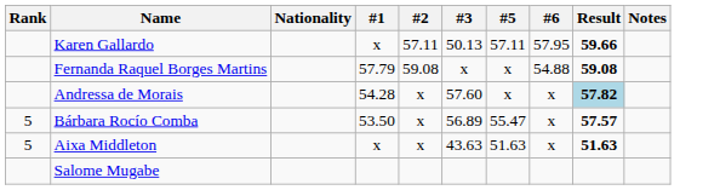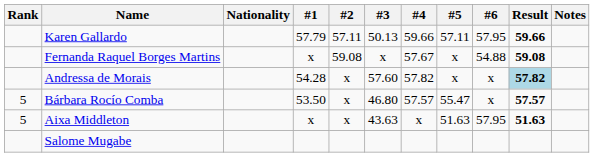 <table class="wikitable sortable" style="text-align:center">
 <tr>
 <th>Rank</th>
 <th>Name</th>
 <th>Nationality</th>
 <th>#1</th>
 <th>#2</th>
 <th>#3</th>
+<th>#4</th>
 <th>#5</th>
 <th>#6</th>
 <th>Result</th>
 <th>Notes</th>
 </tr>
 <tr>
 <td></td>
 <td align=left><a href='#'>Karen Gallardo</a></td>
 <td align=left></td>
-<td>x</td>
+<td>57.79</td>
 <td>57.11</td>
 <td>50.13</td>
+<td>59.66</td>
 <td>57.11</td>
 <td>57.95</td>
 <td><strong>59.66 </strong></td>
 <td></td>
 </tr>
 <tr>
 <td></td>
 <td align=left><a href='#'>Fernanda Raquel Borges Martins</a></td>
 <td align=left></td>
-<td>57.79</td>
+<td>x</td>
 <td>59.08</td>
 <td>x</td>
+<td>57.67</td>
 <td>x</td>
 <td>54.88</td>
 <td><strong>59.08 </strong></td>
 <td></td>
 </tr>
 <tr>
 <td></td>
 <td align=left><a href='#'>Andressa de Morais</a></td>
 <td align=left></td>
 <td>54.28</td>
 <td>x</td>
 <td>57.60</td>
+<td>57.82</td>
 <td>x</td>
 <td>x</td>
 <td style="background: lightblue;"><strong>57.82 </strong></td>
 <td></td>
 </tr>
 <tr>
 <td>5</td>
 <td align=left><a href='#'>Bárbara Rocío Comba</a></td>
 <td align=left></td>
 <td>53.50</td>
 <td>x</td>
-<td>56.89</td>
+<td>46.80</td>
+<td>57.57</td>
 <td>55.47</td>
 <td>x</td>
 <td><strong>57.57 </strong></td>
 <td></td>
 </tr>
 <tr>
 <td>5</td>
 <td align=left><a href='#'>Aixa Middleton</a></td>
 <td align=left></td>
 <td>x</td>
 <td>x</td>
 <td>43.63</td>
+<td>x</td>
 <td>51.63</td>
-<td>x</td>
+<td>57.95</td>
 <td><strong>51.63 </strong></td>
 <td></td>
 </tr>
 <tr>
 <td></td>
 <td align=left><a href='#'>Salome Mugabe</a></td>
 <td align=left></td>
 <td></td>
 <td></td>
 <td></td>
 <td></td>
 <td></td>
+<td></td>
 <td><strong> </strong></td>
 <td></td>
 </tr>
 </table>
